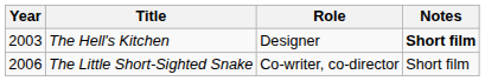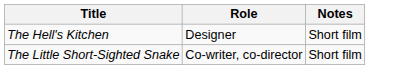 <table class="wikitable sortable">
 <tr>
-<th>Year</th>
 <th>Title</th>
 <th>Role</th>
 <th>Notes</th>
 </tr>
 <tr>
-<td>2003</td>
 <td><em>The Hell's Kitchen</em></td>
 <td>Designer</td>
-<td><strong>Short film</strong></td>
+<td>Short film</td>
 </tr>
 <tr>
-<td>2006</td>
 <td><em>The Little Short-Sighted Snake</em></td>
 <td>Co-writer, co-director</td>
 <td>Short film</td>
 </tr>
 </table>
